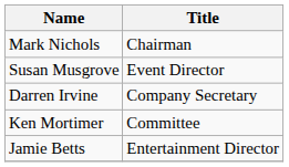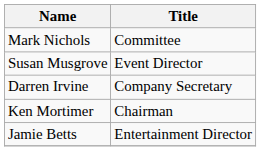 <table class="wikitable">
 <tr>
 <th>Name</th>
 <th>Title</th>
 </tr>
 <tr>
 <td>Mark Nichols</td>
-<td>Chairman</td>
+<td>Committee</td>
 </tr>
 <tr>
 <td>Susan Musgrove</td>
 <td>Event Director</td>
 </tr>
 <tr>
 <td>Darren Irvine</td>
 <td>Company Secretary</td>
 </tr>
 <tr>
 <td>Ken Mortimer</td>
-<td>Committee</td>
+<td>Chairman</td>
 </tr>
 <tr>
 <td>Jamie Betts</td>
 <td>Entertainment Director</td>
 </tr>
 <tr>
 </tr>
 </table>
